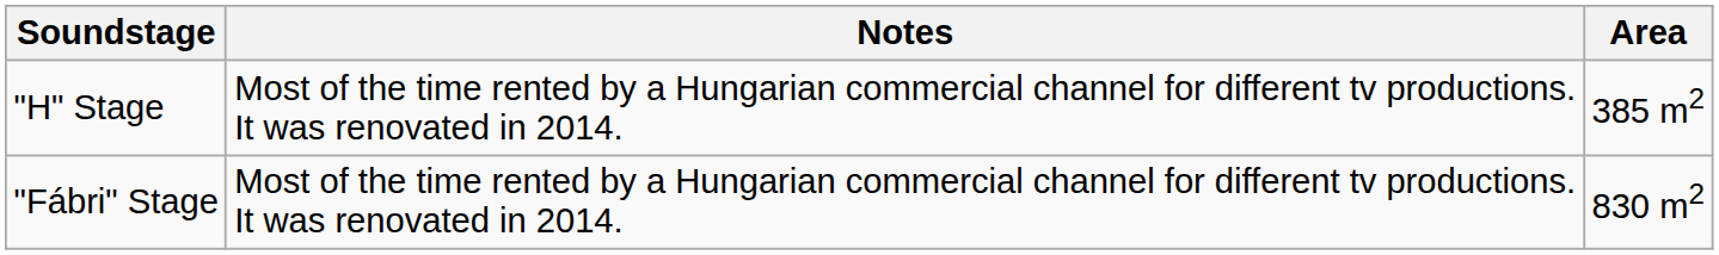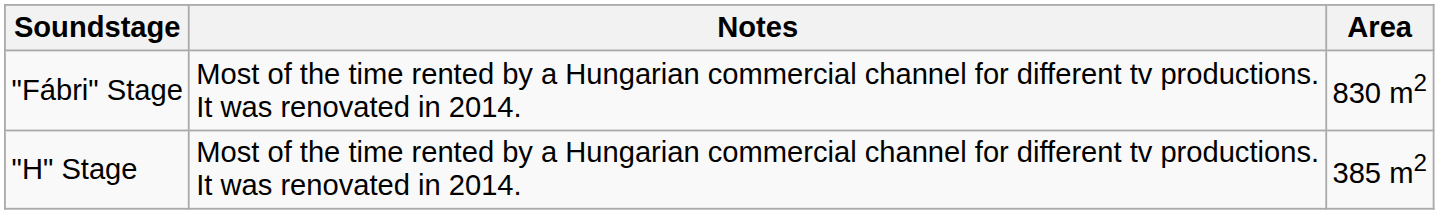 <table class="wikitable">
 <tr>
 <th>Soundstage</th>
 <th>Notes</th>
 <th>Area</th>
 </tr>
 <tr>
+<td>"Fábri" Stage</td>
+<td>Most of the time rented by a Hungarian commercial channel for different tv productions.<br>It was renovated in 2014.</td>
+<td>830 m<sup>2</sup></td>
+</tr>
+<tr>
 <td>"H" Stage</td>
 <td>Most of the time rented by a Hungarian commercial channel for different tv productions.<br>It was renovated in 2014.</td>
 <td>385 m<sup>2</sup><br></td>
 </tr>
-<tr>
-<td>"Fábri" Stage</td>
-<td>Most of the time rented by a Hungarian commercial channel for different tv productions.<br>It was renovated in 2014.</td>
-<td>830 m<sup>2</sup></td>
-</tr>
 </table>
